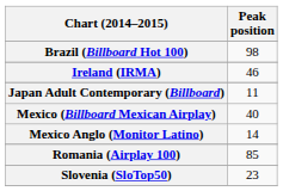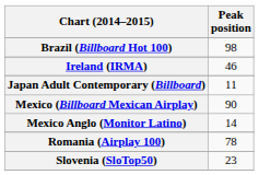 <table class="wikitable sortable plainrowheaders" style="text-align:center; float:left; margin-right:1em;">
 <tr>
 <th scope="col">Chart (2014–2015)</th>
 <th scope="col">Peak<br>position</th>
 </tr>
 <tr>
 </tr>
 <tr>
 </tr>
 <tr>
 </tr>
 <tr>
 </tr>
 <tr>
 <th scope="row">Brazil (<a href='#'><em>Billboard</em> Hot 100</a>)</th>
 <td>98</td>
 </tr>
 <tr>
 </tr>
 <tr>
 </tr>
 <tr>
 </tr>
 <tr>
 </tr>
 <tr>
 </tr>
 <tr>
 </tr>
 <tr>
 </tr>
 <tr>
 </tr>
 <tr>
 </tr>
 <tr>
 </tr>
 <tr>
 </tr>
 <tr>
 <th scope="row"><a href='#'>Ireland</a> (<a href='#'>IRMA</a>)</th>
 <td>46</td>
 </tr>
 <tr>
 </tr>
 <tr>
 <th scope="row">Japan Adult Contemporary (<em><a href='#'>Billboard</a></em>)</th>
 <td>11</td>
 </tr>
 <tr>
 <th scope="row">Mexico (<a href='#'><em>Billboard</em> Mexican Airplay</a>)</th>
-<td>40</td>
+<td>90</td>
 </tr>
 <tr>
 <th scope="row">Mexico Anglo (<a href='#'>Monitor Latino</a>)</th>
 <td>14</td>
 </tr>
 <tr>
 </tr>
 <tr>
 </tr>
 <tr>
 </tr>
 <tr>
 <th scope="row">Romania (<a href='#'>Airplay 100</a>)</th>
-<td align=center>85</td>
+<td align=center>78</td>
 </tr>
 <tr>
 </tr>
 <tr>
 </tr>
 <tr>
 <th scope="row">Slovenia (<a href='#'>SloTop50</a>)</th>
 <td align=center>23</td>
 </tr>
 <tr>
 </tr>
 <tr>
 </tr>
 <tr>
 </tr>
 <tr>
 </tr>
 <tr>
 </tr>
 <tr>
 </tr>
 <tr>
 </tr>
 <tr>
 </tr>
 <tr>
 </tr>
 <tr>
 </tr>
 </table>
